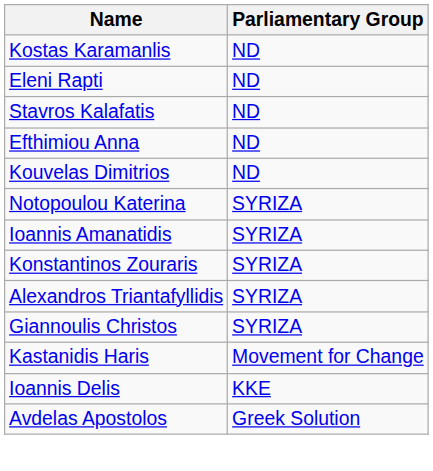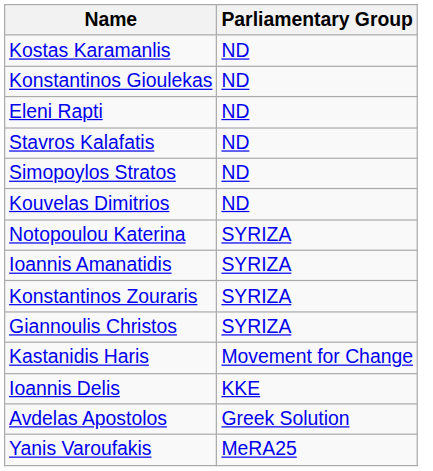 <table class="wikitable sortable">
 <tr>
 <th>Name</th>
 <th>Parliamentary Group</th>
 </tr>
 <tr>
 <td data-sort-value="Karamanlis"><a href='#'>Kostas Karamanlis</a></td>
+<td><a href='#'>ND</a></td>
+</tr>
+<tr>
+<td data-sort-value="Gioulekas"><a href='#'>Konstantinos Gioulekas</a></td>
 <td><a href='#'>ND</a></td>
 </tr>
 <tr>
 <td data-sort-value="Rapti"><a href='#'>Eleni Rapti</a></td>
 <td><a href='#'>ND</a></td>
 </tr>
 <tr>
 <td data-sort-value="Kalafatis"><a href='#'>Stavros Kalafatis</a></td>
 <td><a href='#'>ND</a></td>
 </tr>
 <tr>
-<td data-sort-value="Theodorakis"><a href='#'>Efthimiou Anna</a></td>
+<td data-sort-value="Gregos"><a href='#'>Simopoylos Stratos</a></td>
 <td><a href='#'>ND</a></td>
 </tr>
 <tr>
 <td data-sort-value="Saridis"><a href='#'>Kouvelas Dimitrios</a></td>
 <td><a href='#'>ND</a></td>
 </tr>
 <tr>
 <td data-sort-value="Paraskevopoulos"><a href='#'>Notopoulou Katerina</a></td>
 <td><a href='#'>SYRIZA</a></td>
 </tr>
 <tr>
 <td data-sort-value="Amanatidis"><a href='#'>Ioannis Amanatidis</a></td>
 <td><a href='#'>SYRIZA</a></td>
 </tr>
 <tr>
 <td data-sort-value="Zouraris"><a href='#'>Konstantinos Zouraris</a></td>
 <td><a href='#'>SYRIZA</a></td>
 </tr>
 <tr>
-<td data-sort-value="Triantafyllidis"><a href='#'>Alexandros Triantafyllidis</a></td>
-<td><a href='#'>SYRIZA</a></td>
-</tr>
-<tr>
 <td data-sort-value="Kourakis"><a href='#'>Giannoulis Christos</a></td>
 <td><a href='#'>SYRIZA</a></td>
 </tr>
 <tr>
 <td data-sort-value="Venizelos"><a href='#'>Kastanidis Haris</a></td>
 <td><a href='#'>Movement for Change</a></td>
 </tr>
 <tr>
 <td data-sort-value="Delis"><a href='#'>Ioannis Delis</a></td>
 <td><a href='#'>KKE</a></td>
 </tr>
 <tr>
 <td data-sort-value="Bolaris"><a href='#'>Avdelas Apostolos</a></td>
 <td><a href='#'>Greek Solution</a></td>
 </tr>
+<tr>
+<td data-sort-value="Mitafidis"><a href='#'>Yanis Varoufakis</a></td>
+<td><a href='#'>MeRA25</a></td>
+</tr>
 </table>
